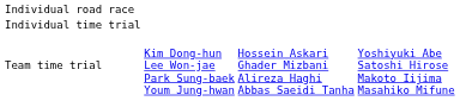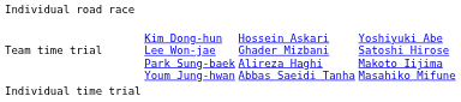 <table>
 <tr>
 <td>Individual road race</td>
-<td></td>
-<td></td>
-<td></td>
-</tr>
-<tr>
-<td>Individual time trial</td>
 <td></td>
 <td></td>
 <td></td>
 </tr>
 <tr>
 <td>Team time trial</td>
 <td><br><a href='#'>Kim Dong-hun</a><br><a href='#'>Lee Won-jae</a><br><a href='#'>Park Sung-baek</a><br><a href='#'>Youm Jung-hwan</a></td>
 <td><br><a href='#'>Hossein Askari</a><br><a href='#'>Ghader Mizbani</a><br><a href='#'>Alireza Haghi</a><br><a href='#'>Abbas Saeidi Tanha</a></td>
 <td><br><a href='#'>Yoshiyuki Abe</a><br><a href='#'>Satoshi Hirose</a><br><a href='#'>Makoto Iijima</a><br><a href='#'>Masahiko Mifune</a></td>
 </tr>
+<tr>
+<td>Individual time trial</td>
+<td></td>
+<td></td>
+<td></td>
+</tr>
 </table>
